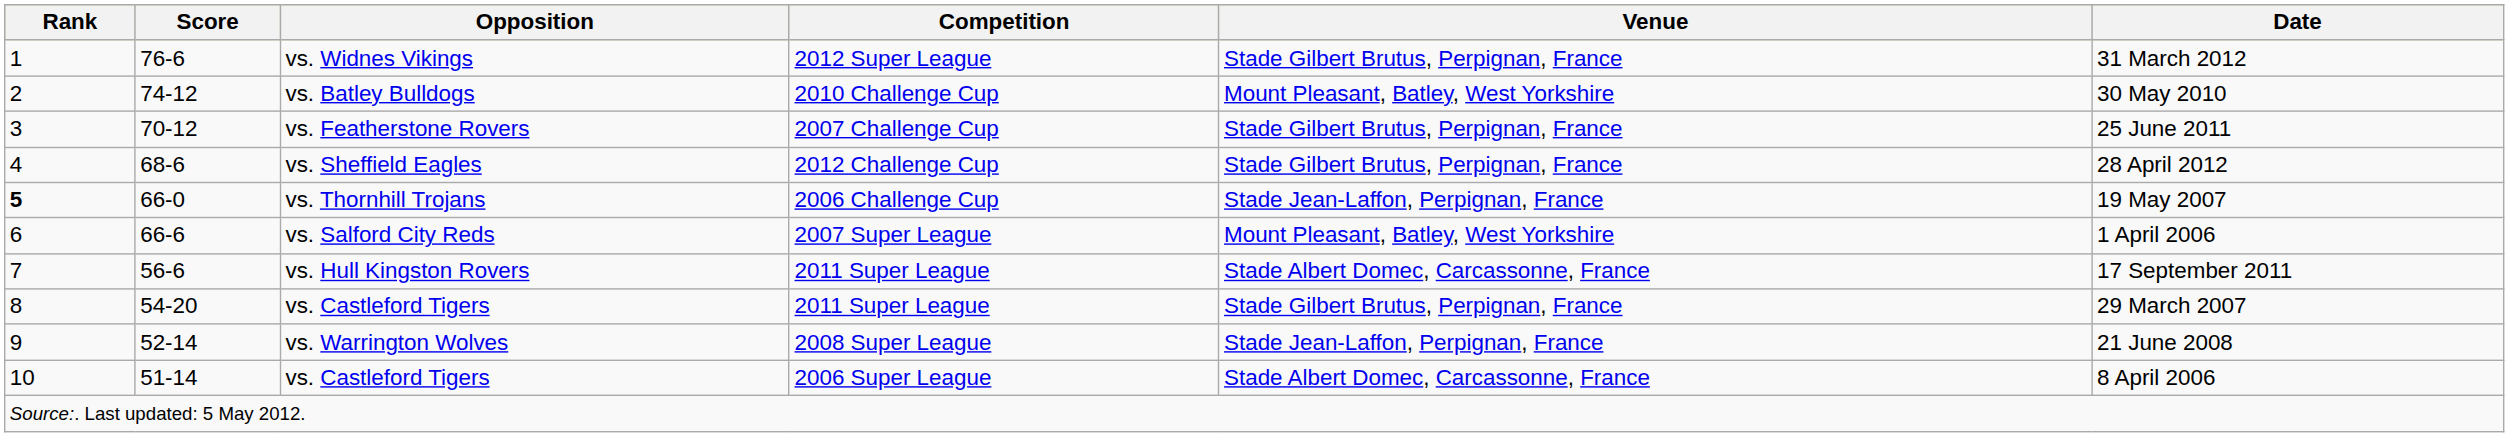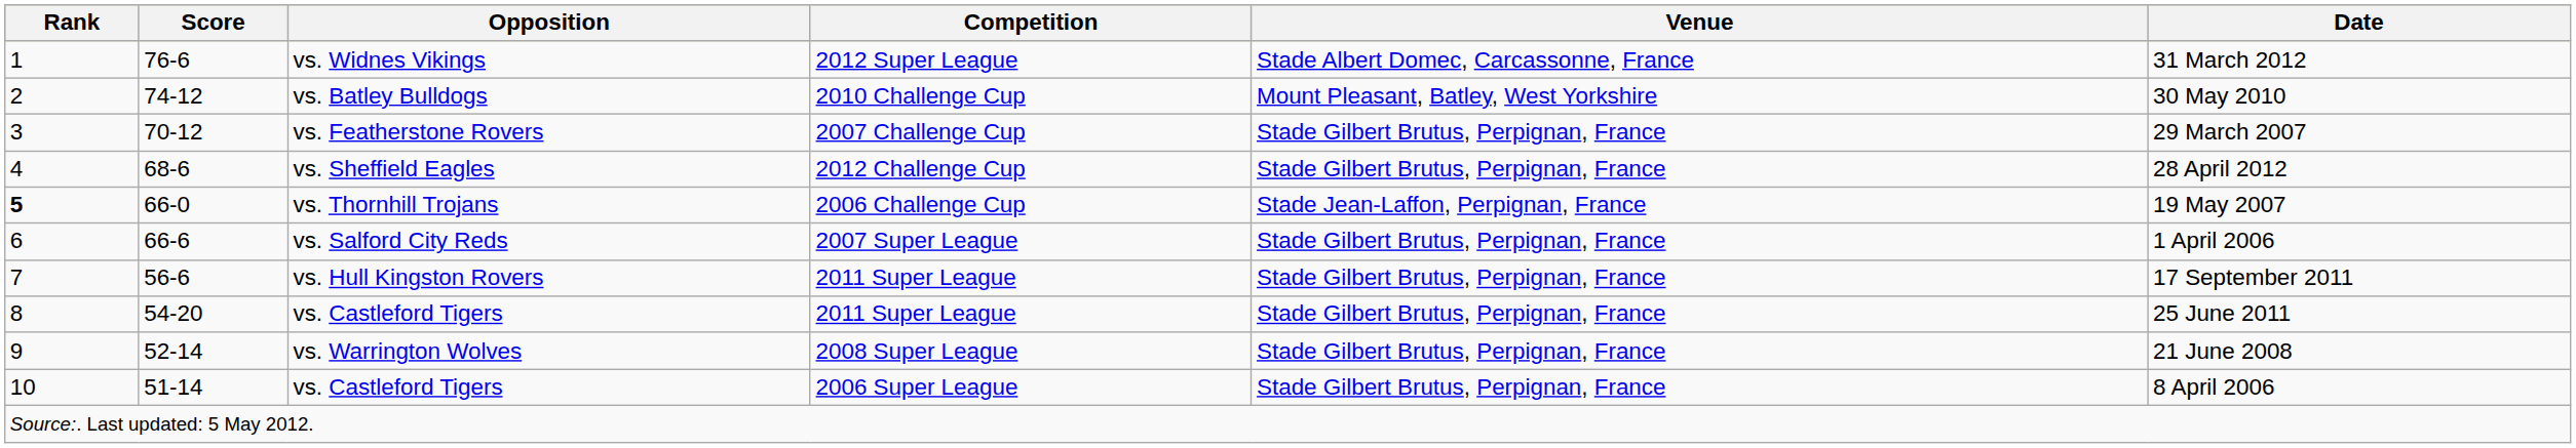 <table class="wikitable sortable" style="width:90%;">
 <tr style="background:#bdb76b;">
 <th>Rank</th>
 <th>Score</th>
 <th>Opposition</th>
 <th>Competition</th>
 <th>Venue</th>
 <th>Date</th>
 </tr>
 <tr>
 <td>1</td>
 <td>76-6</td>
 <td>vs. <a href='#'>Widnes Vikings</a></td>
 <td><a href='#'>2012 Super League</a></td>
-<td> <a href='#'>Stade Gilbert Brutus</a>, <a href='#'>Perpignan</a>, <a href='#'>France</a></td>
+<td> <a href='#'>Stade Albert Domec</a>, <a href='#'>Carcassonne</a>, <a href='#'>France</a></td>
 <td>31 March 2012</td>
 </tr>
 <tr>
 <td>2</td>
 <td>74-12</td>
 <td>vs. <a href='#'>Batley Bulldogs</a></td>
 <td><a href='#'>2010 Challenge Cup</a></td>
 <td> <a href='#'>Mount Pleasant</a>, <a href='#'>Batley</a>, <a href='#'>West Yorkshire</a></td>
 <td>30 May 2010</td>
 </tr>
 <tr>
 <td>3</td>
 <td>70-12</td>
 <td>vs. <a href='#'>Featherstone Rovers</a></td>
 <td><a href='#'>2007 Challenge Cup</a></td>
 <td> <a href='#'>Stade Gilbert Brutus</a>, <a href='#'>Perpignan</a>, <a href='#'>France</a></td>
-<td>25 June 2011</td>
+<td>29 March 2007</td>
 </tr>
 <tr>
 <td>4</td>
 <td>68-6</td>
 <td>vs. <a href='#'>Sheffield Eagles</a></td>
 <td><a href='#'>2012 Challenge Cup</a></td>
 <td> <a href='#'>Stade Gilbert Brutus</a>, <a href='#'>Perpignan</a>, <a href='#'>France</a></td>
 <td>28 April 2012</td>
 </tr>
 <tr>
 <td><strong>5</strong></td>
 <td>66-0</td>
 <td>vs. <a href='#'>Thornhill Trojans</a></td>
 <td><a href='#'>2006 Challenge Cup</a></td>
 <td> <a href='#'>Stade Jean-Laffon</a>, <a href='#'>Perpignan</a>, <a href='#'>France</a></td>
 <td>19 May 2007</td>
 </tr>
 <tr>
 <td>6</td>
 <td>66-6</td>
 <td>vs. <a href='#'>Salford City Reds</a></td>
 <td><a href='#'>2007 Super League</a></td>
-<td> <a href='#'>Mount Pleasant</a>, <a href='#'>Batley</a>, <a href='#'>West Yorkshire</a></td>
+<td> <a href='#'>Stade Gilbert Brutus</a>, <a href='#'>Perpignan</a>, <a href='#'>France</a></td>
 <td>1 April 2006</td>
 </tr>
 <tr>
 <td>7</td>
 <td>56-6</td>
 <td>vs. <a href='#'>Hull Kingston Rovers</a></td>
 <td><a href='#'>2011 Super League</a></td>
-<td> <a href='#'>Stade Albert Domec</a>, <a href='#'>Carcassonne</a>, <a href='#'>France</a></td>
+<td> <a href='#'>Stade Gilbert Brutus</a>, <a href='#'>Perpignan</a>, <a href='#'>France</a></td>
 <td>17 September 2011</td>
 </tr>
 <tr>
 <td>8</td>
 <td>54-20</td>
 <td>vs. <a href='#'>Castleford Tigers</a></td>
 <td><a href='#'>2011 Super League</a></td>
 <td> <a href='#'>Stade Gilbert Brutus</a>, <a href='#'>Perpignan</a>, <a href='#'>France</a></td>
-<td>29 March 2007</td>
+<td>25 June 2011</td>
 </tr>
 <tr>
 <td>9</td>
 <td>52-14</td>
 <td>vs. <a href='#'>Warrington Wolves</a></td>
 <td><a href='#'>2008 Super League</a></td>
-<td> <a href='#'>Stade Jean-Laffon</a>, <a href='#'>Perpignan</a>, <a href='#'>France</a></td>
+<td> <a href='#'>Stade Gilbert Brutus</a>, <a href='#'>Perpignan</a>, <a href='#'>France</a></td>
 <td>21 June 2008</td>
 </tr>
 <tr>
 <td>10</td>
 <td>51-14</td>
 <td>vs. <a href='#'>Castleford Tigers</a></td>
 <td><a href='#'>2006 Super League</a></td>
-<td> <a href='#'>Stade Albert Domec</a>, <a href='#'>Carcassonne</a>, <a href='#'>France</a></td>
+<td> <a href='#'>Stade Gilbert Brutus</a>, <a href='#'>Perpignan</a>, <a href='#'>France</a></td>
 <td>8 April 2006</td>
 </tr>
 <tr>
 <td colspan="7"><small><em>Source:</em>. Last updated: 5 May 2012.</small></td>
 </tr>
 </table>
